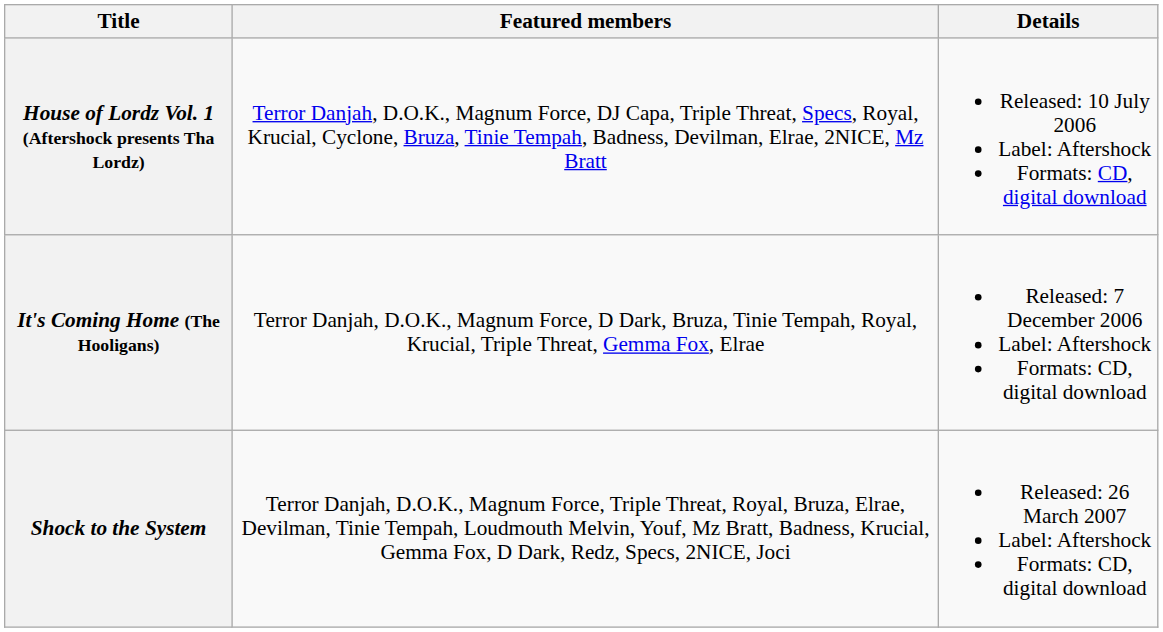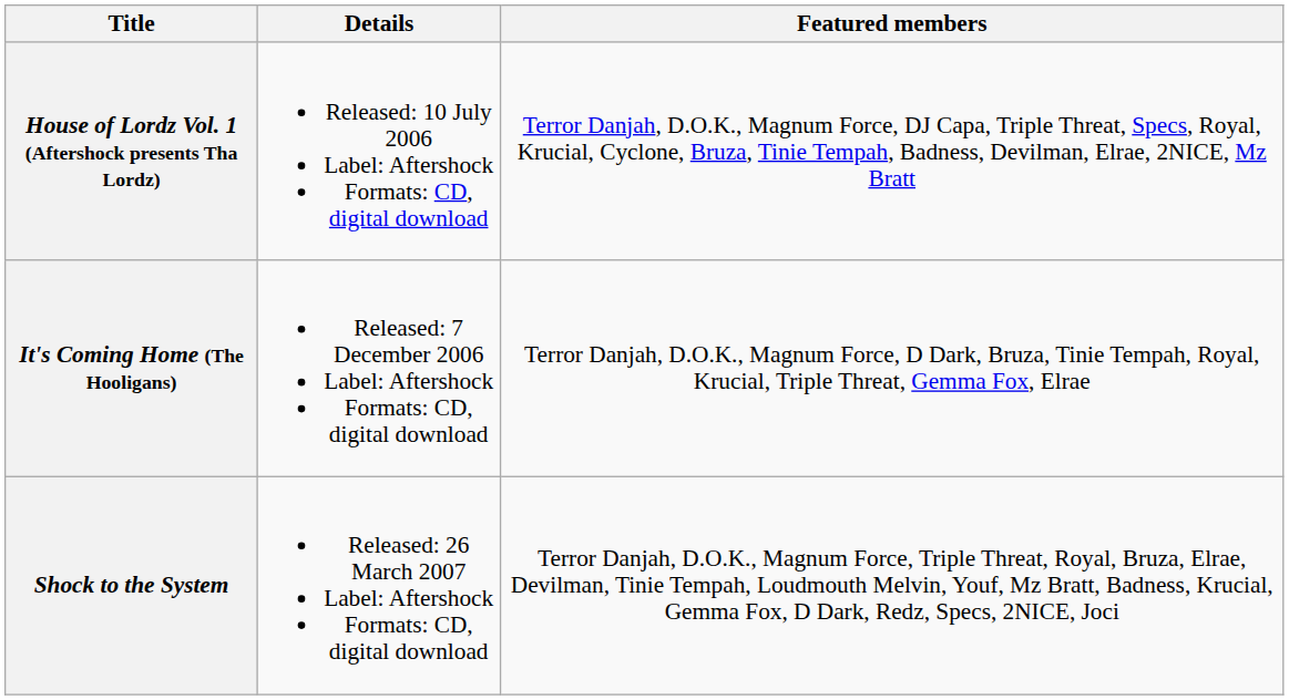 <table class="wikitable plainrowheaders" style="text-align:center;">
 <tr>
 <th scope="col">Title</th>
+<th scope="col">Details</th>
 <th scope="col">Featured members</th>
-<th scope="col">Details</th>
 </tr>
 <tr>
 <th scope="row"><em>House of Lordz Vol. 1</em> <small>(Aftershock presents Tha Lordz)</small></th>
+<td><br><ul><li>Released: 10 July 2006</li><li>Label: Aftershock</li><li>Formats: <a href='#'>CD</a>, <a href='#'>digital download</a></li></ul></td>
 <td><a href='#'>Terror Danjah</a>, D.O.K., Magnum Force, DJ Capa, Triple Threat, <a href='#'>Specs</a>, Royal, Krucial, Cyclone, <a href='#'>Bruza</a>, <a href='#'>Tinie Tempah</a>, Badness, Devilman, Elrae, 2NICE, <a href='#'>Mz Bratt</a></td>
-<td><br><ul><li>Released: 10 July 2006</li><li>Label: Aftershock</li><li>Formats: <a href='#'>CD</a>, <a href='#'>digital download</a></li></ul></td>
 </tr>
 <tr>
 <th scope="row"><em>It's Coming Home</em> <small>(The Hooligans)</small></th>
+<td><br><ul><li>Released: 7 December 2006</li><li>Label: Aftershock</li><li>Formats: CD, digital download</li></ul></td>
 <td>Terror Danjah, D.O.K., Magnum Force, D Dark, Bruza, Tinie Tempah, Royal, Krucial, Triple Threat, <a href='#'>Gemma Fox</a>, Elrae</td>
-<td><br><ul><li>Released: 7 December 2006</li><li>Label: Aftershock</li><li>Formats: CD, digital download</li></ul></td>
 </tr>
 <tr>
 <th scope="row"><em>Shock to the System</em></th>
+<td><br><ul><li>Released: 26 March 2007</li><li>Label: Aftershock</li><li>Formats: CD, digital download</li></ul></td>
 <td>Terror Danjah, D.O.K., Magnum Force, Triple Threat, Royal, Bruza, Elrae, Devilman, Tinie Tempah, Loudmouth Melvin, Youf, Mz Bratt, Badness, Krucial, Gemma Fox, D Dark, Redz, Specs, 2NICE, Joci</td>
-<td><br><ul><li>Released: 26 March 2007</li><li>Label: Aftershock</li><li>Formats: CD, digital download</li></ul></td>
 </tr>
 </table>
